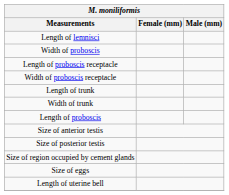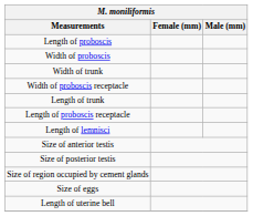 <table class="wikitable floatright" style="text-align: center; font-size: 75%;">
 <tr>
 <th colspan="3"><em>M. moniliformis</em></th>
 </tr>
 <tr>
 <th>Measurements</th>
 <th>Female (mm)</th>
 <th>Male (mm)</th>
 </tr>
 <tr>
-<td>Length of <a href='#'>lemnisci</a></td>
+<td>Length of <a href='#'>proboscis</a></td>
 <td></td>
 <td></td>
 </tr>
 <tr>
 <td>Width of <a href='#'>proboscis</a></td>
 <td></td>
 <td></td>
 </tr>
 <tr>
-<td>Length of <a href='#'>proboscis</a> receptacle</td>
+<td>Width of trunk</td>
 <td></td>
 <td></td>
 </tr>
 <tr>
 <td>Width of <a href='#'>proboscis</a> receptacle</td>
 <td></td>
 <td></td>
 </tr>
 <tr>
 <td>Length of trunk</td>
 <td></td>
 <td></td>
 </tr>
 <tr>
-<td>Width of trunk</td>
+<td>Length of <a href='#'>proboscis</a> receptacle</td>
 <td></td>
 <td></td>
 </tr>
 <tr>
-<td>Length of <a href='#'>proboscis</a></td>
+<td>Length of <a href='#'>lemnisci</a></td>
 <td></td>
 <td></td>
 </tr>
 <tr>
 <td>Size of anterior testis</td>
 <td colspan="2"></td>
 </tr>
 <tr>
 <td>Size of posterior testis</td>
 <td colspan="2"></td>
 </tr>
 <tr>
 <td>Size of region occupied by cement glands</td>
 <td colspan="2"></td>
 </tr>
 <tr>
 <td>Size of eggs</td>
 <td colspan="2"></td>
 </tr>
 <tr>
 <td>Length of uterine bell</td>
 <td colspan="2"></td>
 </tr>
 <tr>
 </tr>
 </table>
